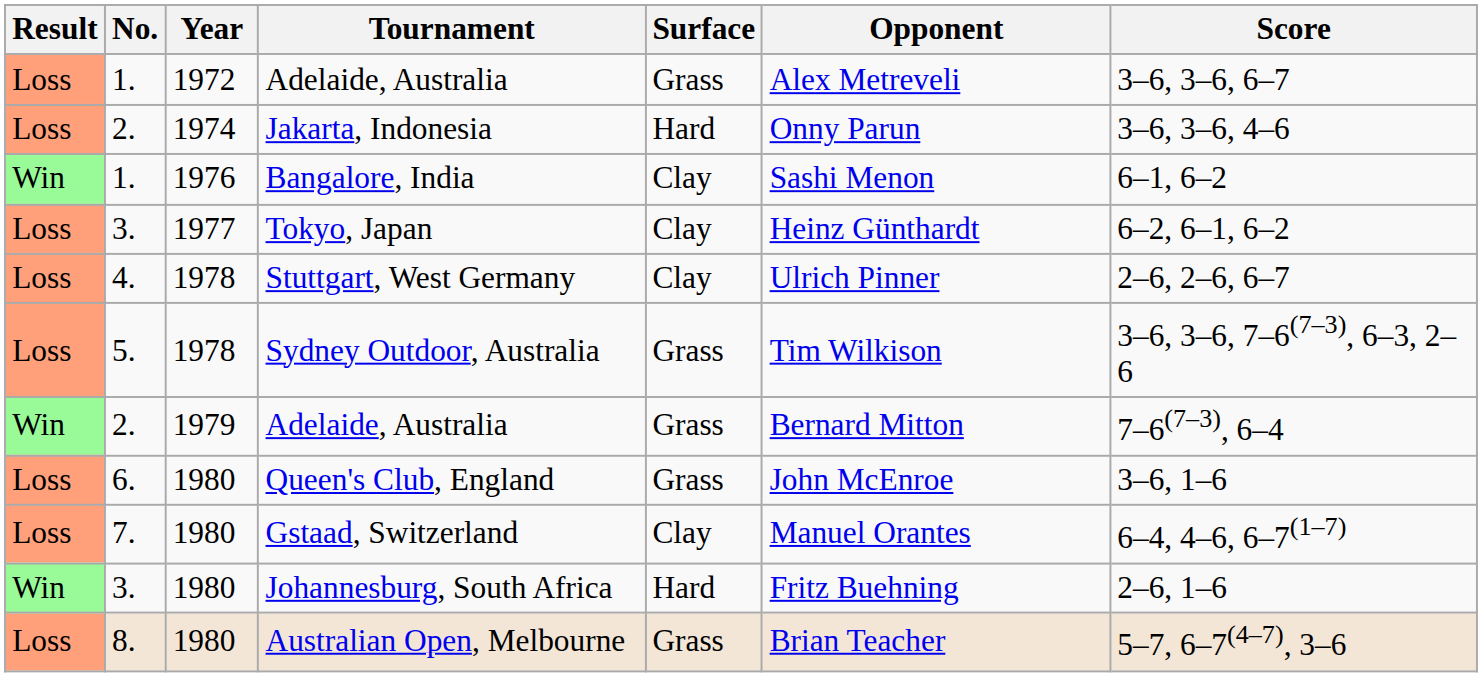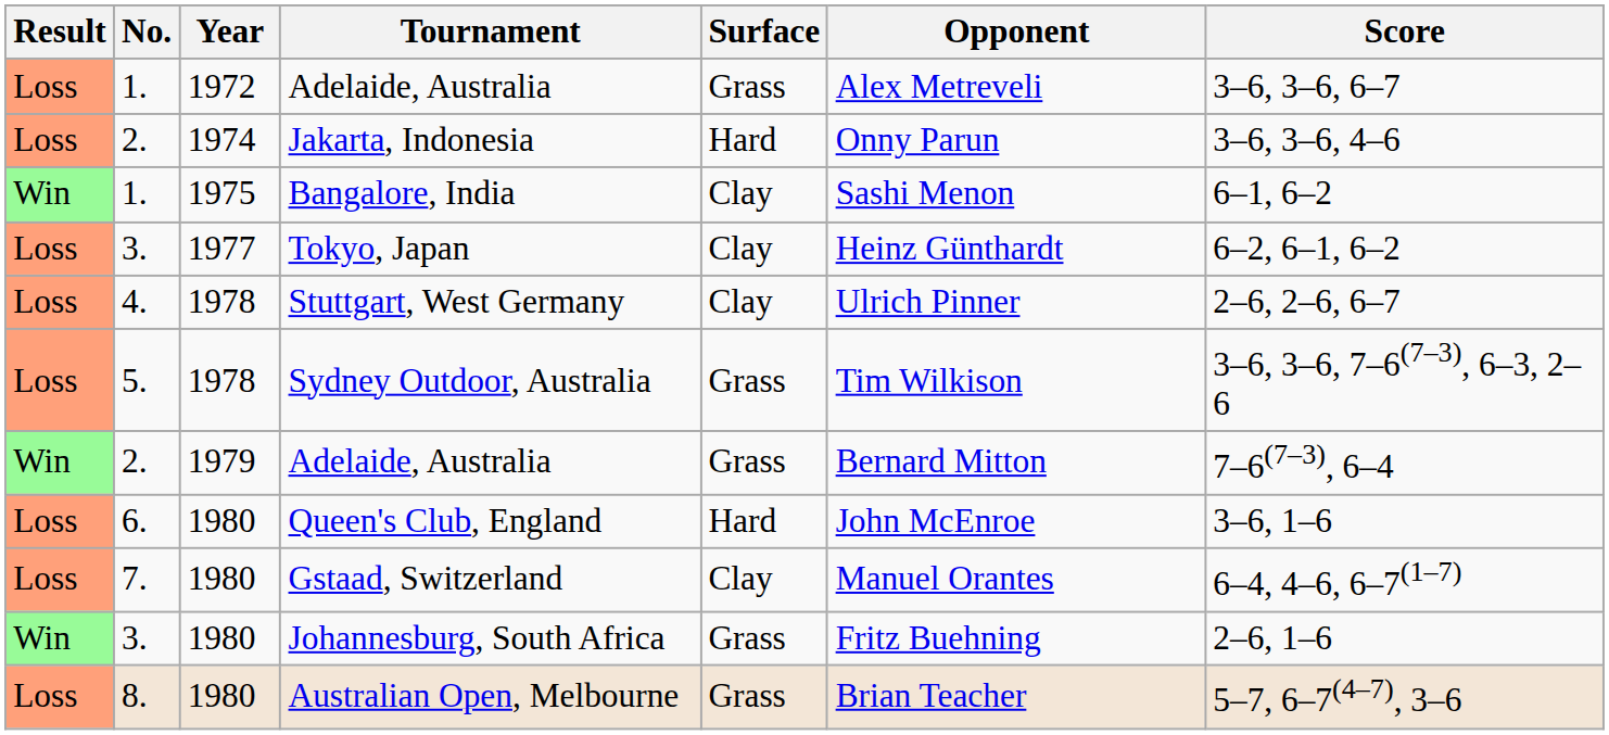 <table class="sortable wikitable">
 <tr>
 <th style="width:40px">Result</th>
 <th style="width:20px" class="unsortable">No.</th>
 <th style="width:40px">Year</th>
 <th style="width:190px">Tournament</th>
 <th style="width:50px">Surface</th>
 <th style="width:170px">Opponent</th>
 <th style="width:180px" class="unsortable">Score</th>
 </tr>
 <tr>
 <td style="background:#ffa07a;">Loss</td>
 <td>1.</td>
 <td>1972</td>
 <td>Adelaide, Australia</td>
 <td>Grass</td>
 <td> <a href='#'>Alex Metreveli</a></td>
 <td>3–6, 3–6, 6–7</td>
 </tr>
 <tr>
 <td style="background:#ffa07a;">Loss</td>
 <td>2.</td>
 <td>1974</td>
 <td><a href='#'>Jakarta</a>, Indonesia</td>
 <td>Hard</td>
 <td> <a href='#'>Onny Parun</a></td>
 <td>3–6, 3–6, 4–6</td>
 </tr>
 <tr>
 <td style="background:#98fb98;">Win</td>
 <td>1.</td>
-<td>1976</td>
+<td>1975</td>
 <td><a href='#'>Bangalore</a>, India</td>
 <td>Clay</td>
 <td> <a href='#'>Sashi Menon</a></td>
 <td>6–1, 6–2</td>
 </tr>
 <tr>
 <td style="background:#ffa07a;">Loss</td>
 <td>3.</td>
 <td>1977</td>
 <td><a href='#'>Tokyo</a>, Japan</td>
 <td>Clay</td>
 <td> <a href='#'>Heinz Günthardt</a></td>
 <td>6–2, 6–1, 6–2</td>
 </tr>
 <tr>
 <td style="background:#ffa07a;">Loss</td>
 <td>4.</td>
 <td>1978</td>
 <td><a href='#'>Stuttgart</a>, West Germany</td>
 <td>Clay</td>
 <td> <a href='#'>Ulrich Pinner</a></td>
 <td>2–6, 2–6, 6–7</td>
 </tr>
 <tr>
 <td style="background:#ffa07a;">Loss</td>
 <td>5.</td>
 <td>1978</td>
 <td><a href='#'>Sydney Outdoor</a>, Australia</td>
 <td>Grass</td>
 <td> <a href='#'>Tim Wilkison</a></td>
 <td>3–6, 3–6, 7–6<sup>(7–3)</sup>, 6–3, 2–6</td>
 </tr>
 <tr>
 <td style="background:#98fb98;">Win</td>
 <td>2.</td>
 <td>1979</td>
 <td><a href='#'>Adelaide</a>, Australia</td>
 <td>Grass</td>
 <td> <a href='#'>Bernard Mitton</a></td>
 <td>7–6<sup>(7–3)</sup>, 6–4</td>
 </tr>
 <tr>
 <td style="background:#ffa07a;">Loss</td>
 <td>6.</td>
 <td>1980</td>
 <td><a href='#'>Queen's Club</a>, England</td>
-<td>Grass</td>
+<td>Hard</td>
 <td> <a href='#'>John McEnroe</a></td>
 <td>3–6, 1–6</td>
 </tr>
 <tr>
 <td style="background:#ffa07a;">Loss</td>
 <td>7.</td>
 <td>1980</td>
 <td><a href='#'>Gstaad</a>, Switzerland</td>
 <td>Clay</td>
 <td> <a href='#'>Manuel Orantes</a></td>
 <td>6–4, 4–6, 6–7<sup>(1–7)</sup></td>
 </tr>
 <tr>
 <td style="background:#98fb98;">Win</td>
 <td>3.</td>
 <td>1980</td>
 <td><a href='#'>Johannesburg</a>, South Africa</td>
-<td>Hard</td>
+<td>Grass</td>
 <td> <a href='#'>Fritz Buehning</a></td>
 <td>2–6, 1–6</td>
 </tr>
 <tr bgcolor="#f3e6d7">
 <td style="background:#ffa07a;">Loss</td>
 <td>8.</td>
 <td>1980</td>
 <td><a href='#'>Australian Open</a>, Melbourne</td>
 <td>Grass</td>
 <td> <a href='#'>Brian Teacher</a></td>
 <td>5–7, 6–7<sup>(4–7)</sup>, 3–6</td>
 </tr>
 </table>
